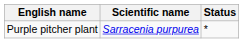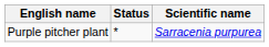 <table class="wikitable" |>
 <tr>
 <th>English name</th>
+<th>Status</th>
 <th>Scientific name</th>
-<th>Status</th>
 </tr>
 <tr>
 <td>Purple pitcher plant</td>
+<td>*</td>
 <td><em><a href='#'>Sarracenia purpurea</a></em></td>
-<td>*</td>
 </tr>
 </table>
